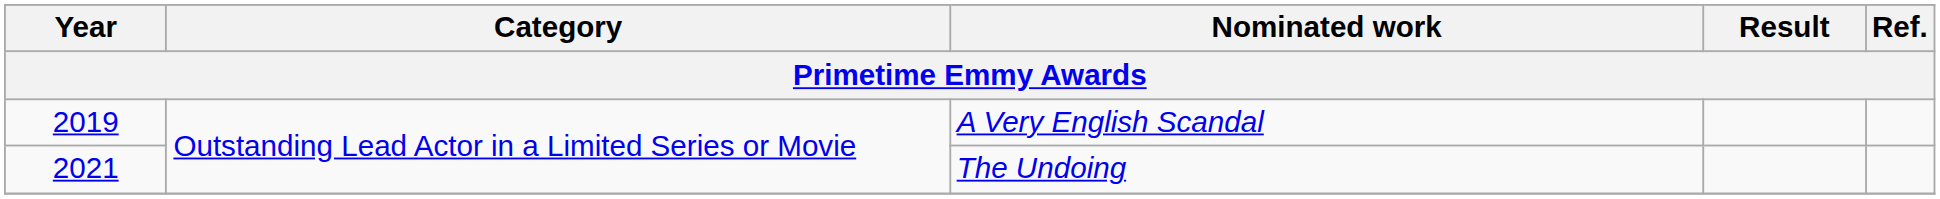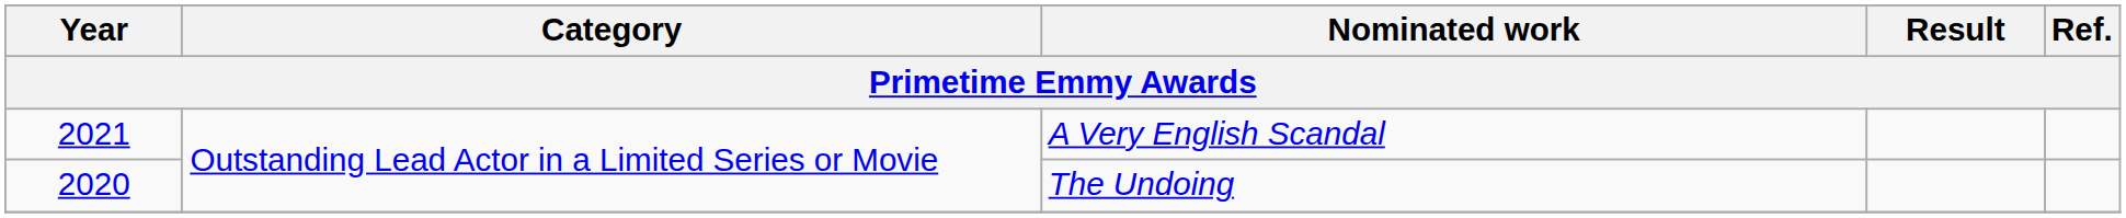 <table class=wikitable>
 <tr>
 <th scope="col" style="width:5em;">Year</th>
 <th scope="col" style="width:26em;">Category</th>
 <th scope="col" style="width:25em;">Nominated work</th>
 <th scope="col" style="width:5em;">Result</th>
 <th>Ref.</th>
 </tr>
 <tr>
 <th colspan=5><a href='#'>Primetime Emmy Awards</a></th>
 </tr>
 <tr>
-<td style="text-align:center;"><a href='#'>2019</a></td>
+<td style="text-align:center;"><a href='#'>2021</a></td>
 <td rowspan=2><a href='#'>Outstanding Lead Actor in a Limited Series or Movie</a></td>
 <td><em><a href='#'>A Very English Scandal</a></em></td>
 <td></td>
 <td style="text-align:center;"></td>
 </tr>
 <tr>
-<td style="text-align:center;"><a href='#'>2021</a></td>
+<td style="text-align:center;"><a href='#'>2020</a></td>
 <td><em><a href='#'>The Undoing</a></em></td>
 <td></td>
 <td style="text-align:center;"></td>
 </tr>
 <tr>
 </tr>
 </table>
